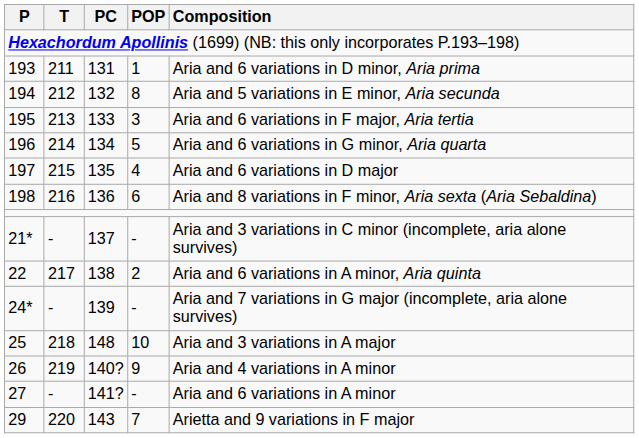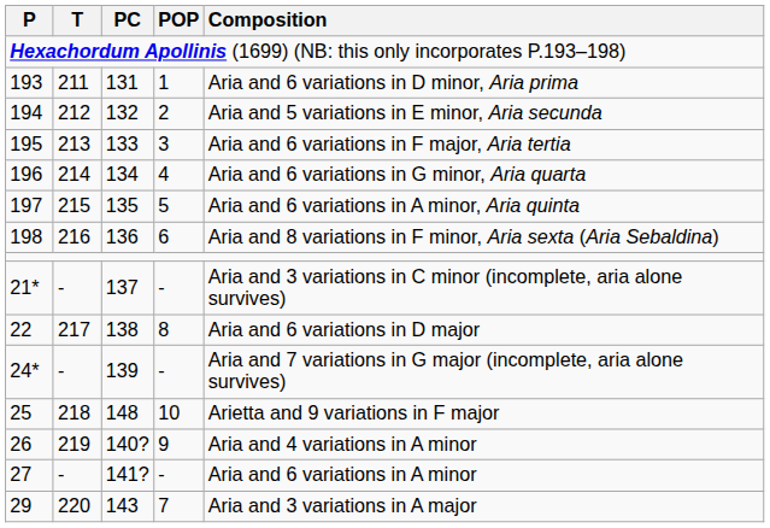 <table class="wikitable" width="100%">
 <tr>
 <th width="32">P</th>
 <th width="32">T</th>
 <th width="32">PC</th>
 <th width="32">POP</th>
 <th style="text-align: left;">Composition</th>
 </tr>
 <tr>
 <td colspan="5"><strong><em><a href='#'>Hexachordum Apollinis</a></em></strong> (1699) (NB: this only incorporates P.193–198)</td>
 </tr>
 <tr>
 <td>193</td>
 <td>211</td>
 <td>131</td>
 <td>1</td>
 <td>Aria and 6 variations in D minor, <em>Aria prima</em></td>
 </tr>
 <tr>
 <td>194</td>
 <td>212</td>
 <td>132</td>
-<td>8</td>
+<td>2</td>
 <td>Aria and 5 variations in E minor, <em>Aria secunda</em></td>
 </tr>
 <tr>
 <td>195</td>
 <td>213</td>
 <td>133</td>
 <td>3</td>
 <td>Aria and 6 variations in F major, <em>Aria tertia</em></td>
 </tr>
 <tr>
 <td>196</td>
 <td>214</td>
 <td>134</td>
-<td>5</td>
+<td>4</td>
 <td>Aria and 6 variations in G minor, <em>Aria quarta</em></td>
 </tr>
 <tr>
 <td>197</td>
 <td>215</td>
 <td>135</td>
-<td>4</td>
-<td>Aria and 6 variations in D major</td>
+<td>5</td>
+<td>Aria and 6 variations in A minor, <em>Aria quinta</em></td>
 </tr>
 <tr>
 <td>198</td>
 <td>216</td>
 <td>136</td>
 <td>6</td>
 <td>Aria and 8 variations in F minor, <em>Aria sexta</em> (<em>Aria Sebaldina</em>)</td>
 </tr>
 <tr>
 <td colspan="5"></td>
 </tr>
 <tr>
 <td>21*</td>
 <td>-</td>
 <td>137</td>
 <td>-</td>
 <td>Aria and 3 variations in C minor (incomplete, aria alone survives)</td>
 </tr>
 <tr>
 <td>22</td>
 <td>217</td>
 <td>138</td>
-<td>2</td>
-<td>Aria and 6 variations in A minor, <em>Aria quinta</em></td>
+<td>8</td>
+<td>Aria and 6 variations in D major</td>
 </tr>
 <tr>
 <td>24*</td>
 <td>-</td>
 <td>139</td>
 <td>-</td>
 <td>Aria and 7 variations in G major (incomplete, aria alone survives)</td>
 </tr>
 <tr>
 <td>25</td>
 <td>218</td>
 <td>148</td>
 <td>10</td>
-<td>Aria and 3 variations in A major</td>
+<td>Arietta and 9 variations in F major</td>
 </tr>
 <tr>
 <td>26</td>
 <td>219</td>
 <td>140?</td>
 <td>9</td>
 <td>Aria and 4 variations in A minor</td>
 </tr>
 <tr>
 <td>27</td>
 <td>-</td>
 <td>141?</td>
 <td>-</td>
 <td>Aria and 6 variations in A minor</td>
 </tr>
 <tr>
 <td>29</td>
 <td>220</td>
 <td>143</td>
 <td>7</td>
-<td>Arietta and 9 variations in F major</td>
+<td>Aria and 3 variations in A major</td>
 </tr>
 </table>
